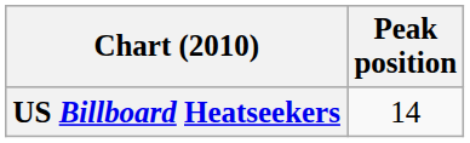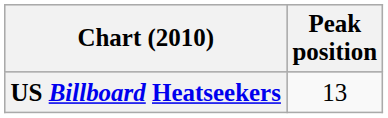 <table class="wikitable plainrowheaders sortable" style="text-align:center;">
 <tr>
 <th scope="col">Chart (2010)</th>
 <th scope="col">Peak<br>position</th>
 </tr>
 <tr>
 <th scope="row">US <em><a href='#'>Billboard</a></em> <a href='#'>Heatseekers</a></th>
-<td style="text-align:center;">14</td>
+<td style="text-align:center;">13</td>
 </tr>
 </table>
